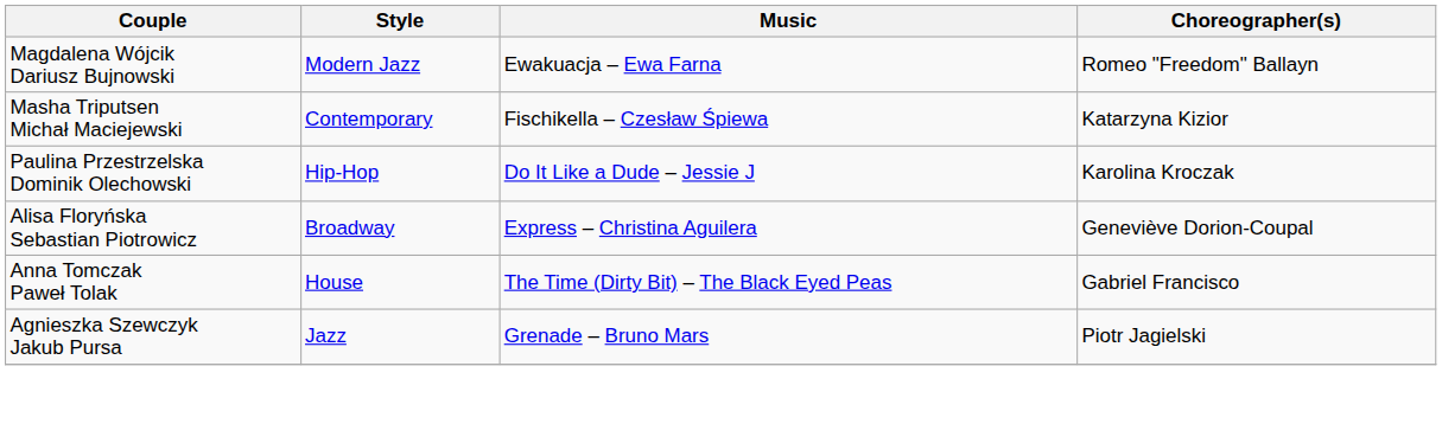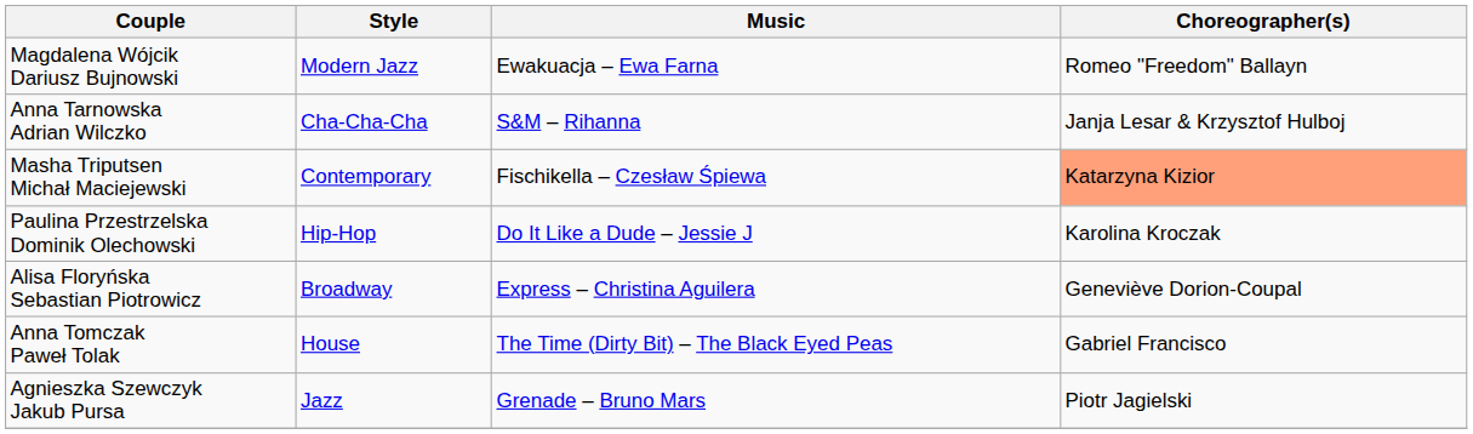 <table class="wikitable" width="90%">
 <tr>
 <th>Couple</th>
 <th>Style</th>
 <th>Music</th>
 <th>Choreographer(s)</th>
 </tr>
 <tr>
 <td>Magdalena Wójcik<br>Dariusz Bujnowski</td>
 <td><a href='#'>Modern Jazz</a></td>
 <td>Ewakuacja – <a href='#'>Ewa Farna</a></td>
 <td>Romeo "Freedom" Ballayn</td>
 </tr>
 <tr>
+<td>Anna Tarnowska<br>Adrian Wilczko</td>
+<td><a href='#'>Cha-Cha-Cha</a></td>
+<td><a href='#'>S&M</a> – <a href='#'>Rihanna</a></td>
+<td>Janja Lesar & Krzysztof Hulboj</td>
+</tr>
+<tr>
 <td>Masha Triputsen<br>Michał Maciejewski</td>
 <td><a href='#'>Contemporary</a></td>
 <td>Fischikella – <a href='#'>Czesław Śpiewa</a></td>
-<td>Katarzyna Kizior</td>
+<td style="background: lightsalmon;">Katarzyna Kizior</td>
 </tr>
 <tr>
 <td>Paulina Przestrzelska<br>Dominik Olechowski</td>
 <td><a href='#'>Hip-Hop</a></td>
 <td><a href='#'>Do It Like a Dude</a> – <a href='#'>Jessie J</a></td>
 <td>Karolina Kroczak</td>
 </tr>
 <tr>
 <td>Alisa Floryńska<br>Sebastian Piotrowicz</td>
 <td><a href='#'>Broadway</a></td>
 <td><a href='#'>Express</a> – <a href='#'>Christina Aguilera</a></td>
 <td>Geneviève Dorion-Coupal</td>
 </tr>
 <tr>
 <td>Anna Tomczak <br> Paweł Tolak</td>
 <td><a href='#'>House</a></td>
 <td><a href='#'>The Time (Dirty Bit)</a> – <a href='#'>The Black Eyed Peas</a></td>
 <td>Gabriel Francisco</td>
 </tr>
 <tr>
 <td>Agnieszka Szewczyk<br>Jakub Pursa</td>
 <td><a href='#'>Jazz</a></td>
 <td><a href='#'>Grenade</a> – <a href='#'>Bruno Mars</a></td>
 <td>Piotr Jagielski</td>
 </tr>
 <tr>
 </tr>
 </table>
